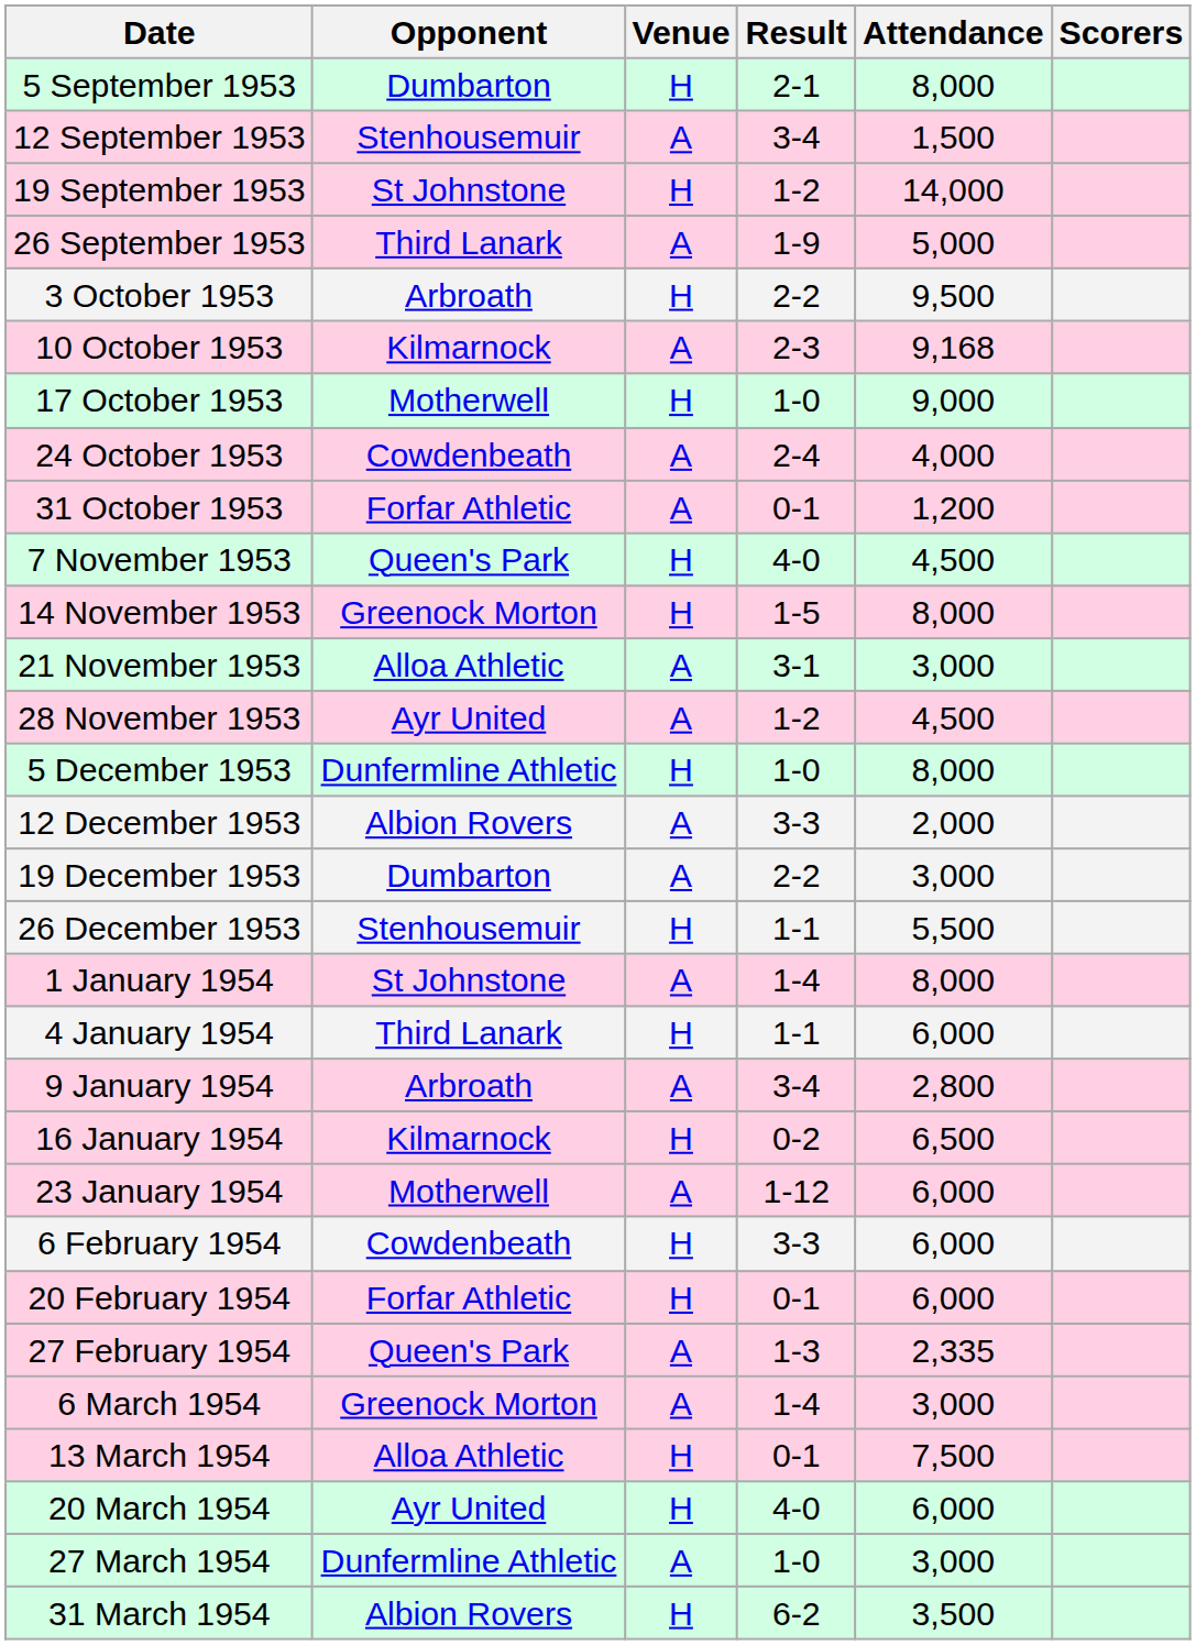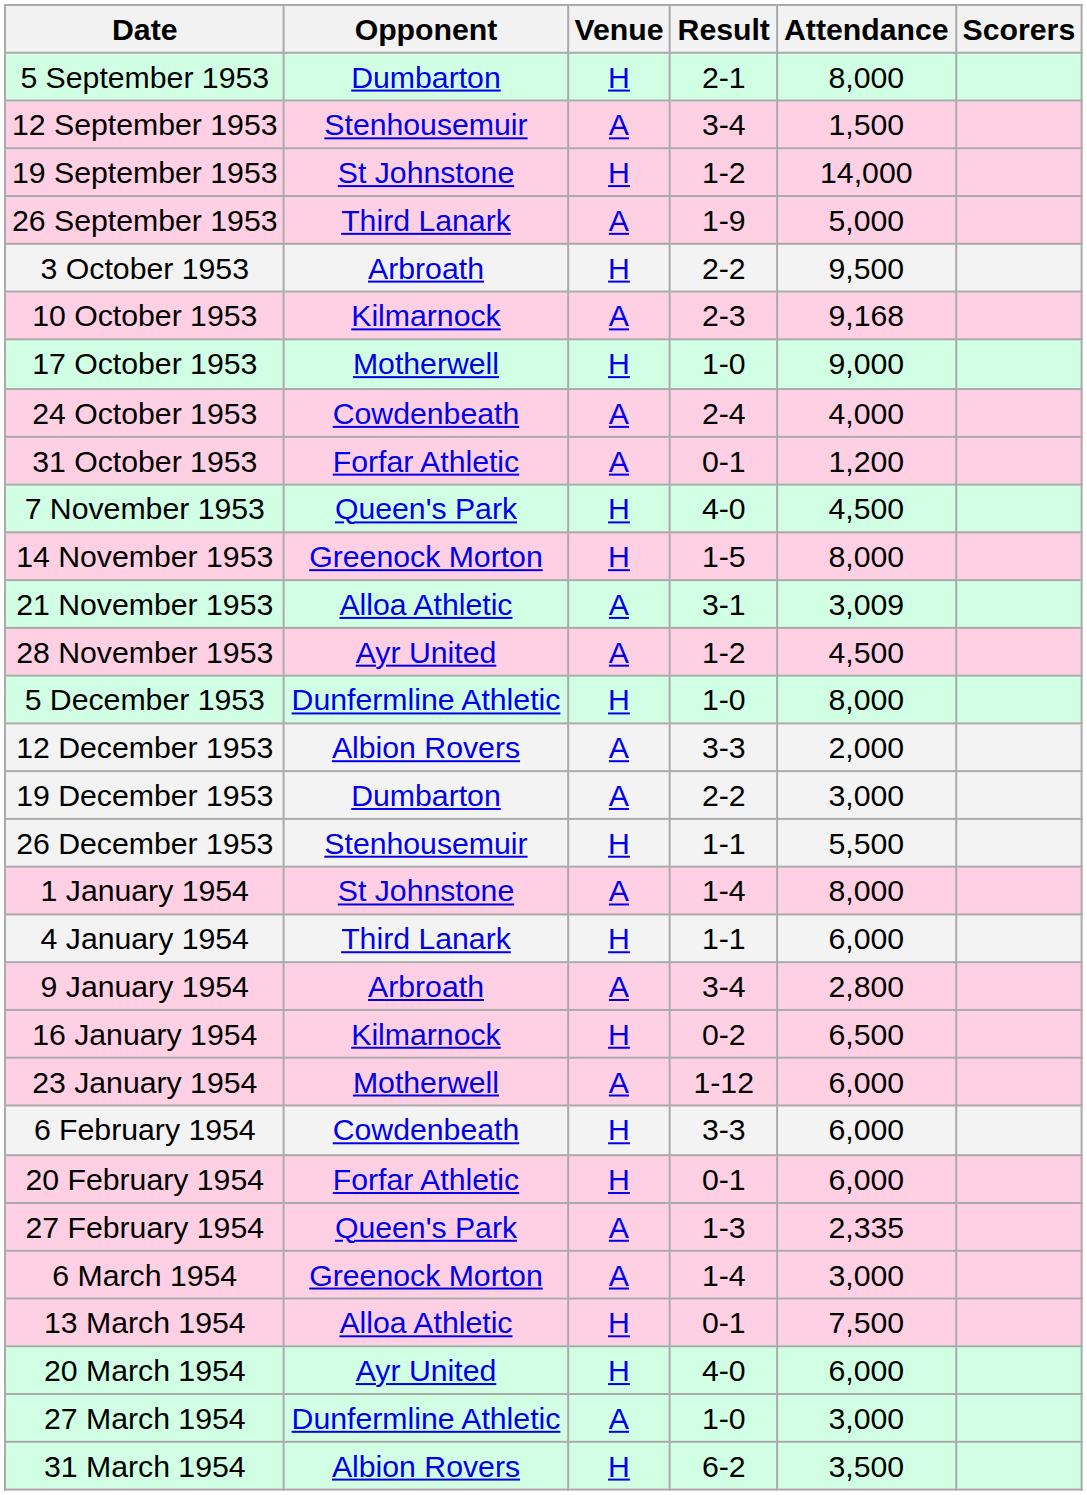 <table class="wikitable sortable" style="font-size:95%; text-align:center">
 <tr>
 <th>Date</th>
 <th>Opponent</th>
 <th>Venue</th>
 <th>Result</th>
 <th>Attendance</th>
 <th>Scorers</th>
 </tr>
 <tr bgcolor = "#d0ffe3">
 <td>5 September 1953</td>
 <td><a href='#'>Dumbarton</a></td>
 <td><a href='#'>H</a></td>
 <td>2-1</td>
 <td>8,000</td>
 <td></td>
 </tr>
 <tr bgcolor = "#ffd0e3">
 <td>12 September 1953</td>
 <td><a href='#'>Stenhousemuir</a></td>
 <td><a href='#'>A</a></td>
 <td>3-4</td>
 <td>1,500</td>
 <td></td>
 </tr>
 <tr bgcolor = "#ffd0e3">
 <td>19 September 1953</td>
 <td><a href='#'>St Johnstone</a></td>
 <td><a href='#'>H</a></td>
 <td>1-2</td>
 <td>14,000</td>
 <td></td>
 </tr>
 <tr bgcolor = "#ffd0e3">
 <td>26 September 1953</td>
 <td><a href='#'>Third Lanark</a></td>
 <td><a href='#'>A</a></td>
 <td>1-9</td>
 <td>5,000</td>
 <td></td>
 </tr>
 <tr bgcolor = "#f3f3f3">
 <td>3 October 1953</td>
 <td><a href='#'>Arbroath</a></td>
 <td><a href='#'>H</a></td>
 <td>2-2</td>
 <td>9,500</td>
 <td></td>
 </tr>
 <tr bgcolor = "#ffd0e3">
 <td>10 October 1953</td>
 <td><a href='#'>Kilmarnock</a></td>
 <td><a href='#'>A</a></td>
 <td>2-3</td>
 <td>9,168</td>
 <td></td>
 </tr>
 <tr bgcolor = "#d0ffe3">
 <td>17 October 1953</td>
 <td><a href='#'>Motherwell</a></td>
 <td><a href='#'>H</a></td>
 <td>1-0</td>
 <td>9,000</td>
 <td></td>
 </tr>
 <tr bgcolor = "#ffd0e3">
 <td>24 October 1953</td>
 <td><a href='#'>Cowdenbeath</a></td>
 <td><a href='#'>A</a></td>
 <td>2-4</td>
 <td>4,000</td>
 <td></td>
 </tr>
 <tr bgcolor = "#ffd0e3">
 <td>31 October 1953</td>
 <td><a href='#'>Forfar Athletic</a></td>
 <td><a href='#'>A</a></td>
 <td>0-1</td>
 <td>1,200</td>
 <td></td>
 </tr>
 <tr bgcolor = "#d0ffe3">
 <td>7 November 1953</td>
 <td><a href='#'>Queen's Park</a></td>
 <td><a href='#'>H</a></td>
 <td>4-0</td>
 <td>4,500</td>
 <td></td>
 </tr>
 <tr bgcolor = "#ffd0e3">
 <td>14 November 1953</td>
 <td><a href='#'>Greenock Morton</a></td>
 <td><a href='#'>H</a></td>
 <td>1-5</td>
 <td>8,000</td>
 <td></td>
 </tr>
 <tr bgcolor = "#d0ffe3">
 <td>21 November 1953</td>
 <td><a href='#'>Alloa Athletic</a></td>
 <td><a href='#'>A</a></td>
 <td>3-1</td>
-<td>3,000</td>
+<td>3,009</td>
 <td></td>
 </tr>
 <tr bgcolor = "#ffd0e3">
 <td>28 November 1953</td>
 <td><a href='#'>Ayr United</a></td>
 <td><a href='#'>A</a></td>
 <td>1-2</td>
 <td>4,500</td>
 <td></td>
 </tr>
 <tr bgcolor = "#d0ffe3">
 <td>5 December 1953</td>
 <td><a href='#'>Dunfermline Athletic</a></td>
 <td><a href='#'>H</a></td>
 <td>1-0</td>
 <td>8,000</td>
 <td></td>
 </tr>
 <tr bgcolor = "#f3f3f3">
 <td>12 December 1953</td>
 <td><a href='#'>Albion Rovers</a></td>
 <td><a href='#'>A</a></td>
 <td>3-3</td>
 <td>2,000</td>
 <td></td>
 </tr>
 <tr bgcolor = "#f3f3f3">
 <td>19 December 1953</td>
 <td><a href='#'>Dumbarton</a></td>
 <td><a href='#'>A</a></td>
 <td>2-2</td>
 <td>3,000</td>
 <td></td>
 </tr>
 <tr bgcolor = "#f3f3f3">
 <td>26 December 1953</td>
 <td><a href='#'>Stenhousemuir</a></td>
 <td><a href='#'>H</a></td>
 <td>1-1</td>
 <td>5,500</td>
 <td></td>
 </tr>
 <tr bgcolor = "#ffd0e3">
 <td>1 January 1954</td>
 <td><a href='#'>St Johnstone</a></td>
 <td><a href='#'>A</a></td>
 <td>1-4</td>
 <td>8,000</td>
 <td></td>
 </tr>
 <tr bgcolor = "#f3f3f3">
 <td>4 January 1954</td>
 <td><a href='#'>Third Lanark</a></td>
 <td><a href='#'>H</a></td>
 <td>1-1</td>
 <td>6,000</td>
 <td></td>
 </tr>
 <tr bgcolor = "#ffd0e3">
 <td>9 January 1954</td>
 <td><a href='#'>Arbroath</a></td>
 <td><a href='#'>A</a></td>
 <td>3-4</td>
 <td>2,800</td>
 <td></td>
 </tr>
 <tr bgcolor = "#ffd0e3">
 <td>16 January 1954</td>
 <td><a href='#'>Kilmarnock</a></td>
 <td><a href='#'>H</a></td>
 <td>0-2</td>
 <td>6,500</td>
 <td></td>
 </tr>
 <tr bgcolor = "#ffd0e3">
 <td>23 January 1954</td>
 <td><a href='#'>Motherwell</a></td>
 <td><a href='#'>A</a></td>
 <td>1-12</td>
 <td>6,000</td>
 <td></td>
 </tr>
 <tr bgcolor = "#f3f3f3">
 <td>6 February 1954</td>
 <td><a href='#'>Cowdenbeath</a></td>
 <td><a href='#'>H</a></td>
 <td>3-3</td>
 <td>6,000</td>
 <td></td>
 </tr>
 <tr bgcolor = "#ffd0e3">
 <td>20 February 1954</td>
 <td><a href='#'>Forfar Athletic</a></td>
 <td><a href='#'>H</a></td>
 <td>0-1</td>
 <td>6,000</td>
 <td></td>
 </tr>
 <tr bgcolor = "#ffd0e3">
 <td>27 February 1954</td>
 <td><a href='#'>Queen's Park</a></td>
 <td><a href='#'>A</a></td>
 <td>1-3</td>
 <td>2,335</td>
 <td></td>
 </tr>
 <tr bgcolor = "#ffd0e3">
 <td>6 March 1954</td>
 <td><a href='#'>Greenock Morton</a></td>
 <td><a href='#'>A</a></td>
 <td>1-4</td>
 <td>3,000</td>
 <td></td>
 </tr>
 <tr bgcolor = "#ffd0e3">
 <td>13 March 1954</td>
 <td><a href='#'>Alloa Athletic</a></td>
 <td><a href='#'>H</a></td>
 <td>0-1</td>
 <td>7,500</td>
 <td></td>
 </tr>
 <tr bgcolor = "#d0ffe3">
 <td>20 March 1954</td>
 <td><a href='#'>Ayr United</a></td>
 <td><a href='#'>H</a></td>
 <td>4-0</td>
 <td>6,000</td>
 <td></td>
 </tr>
 <tr bgcolor = "#d0ffe3">
 <td>27 March 1954</td>
 <td><a href='#'>Dunfermline Athletic</a></td>
 <td><a href='#'>A</a></td>
 <td>1-0</td>
 <td>3,000</td>
 <td></td>
 </tr>
 <tr bgcolor = "#d0ffe3">
 <td>31 March 1954</td>
 <td><a href='#'>Albion Rovers</a></td>
 <td><a href='#'>H</a></td>
 <td>6-2</td>
 <td>3,500</td>
 <td></td>
 </tr>
 </table>
